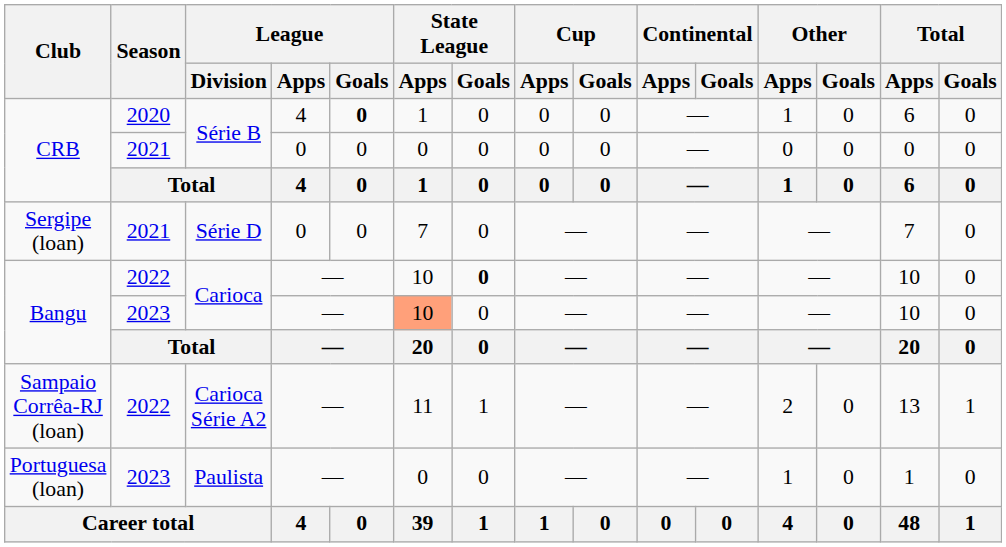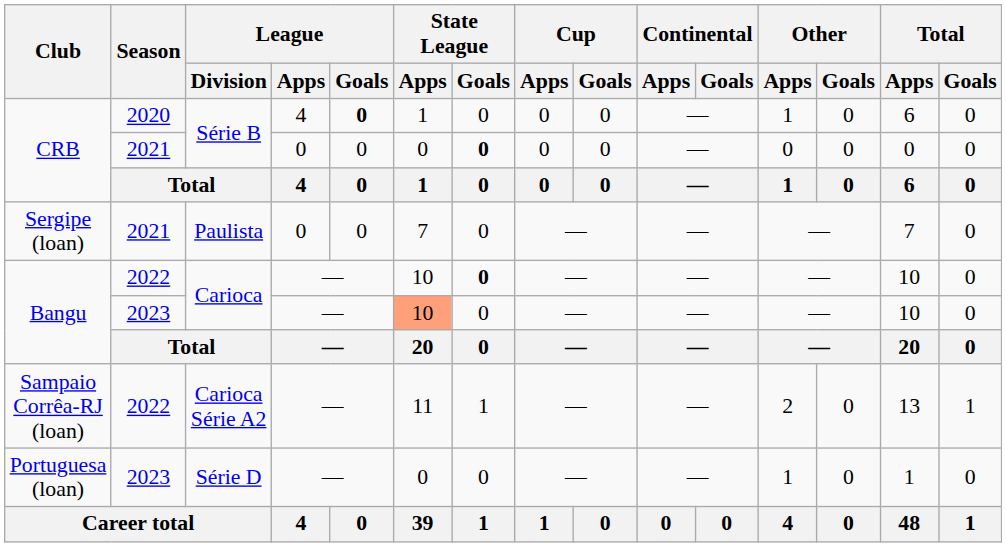 <table class="wikitable" style="text-align: center;">
 <tr>
 <th rowspan="2">Club</th>
 <th rowspan="2">Season</th>
 <th colspan="3">League</th>
 <th colspan="2">State League</th>
 <th colspan="2">Cup</th>
 <th colspan="2">Continental</th>
 <th colspan="2">Other</th>
 <th colspan="2">Total</th>
 </tr>
 <tr>
 <th>Division</th>
 <th>Apps</th>
 <th>Goals</th>
 <th>Apps</th>
 <th>Goals</th>
 <th>Apps</th>
 <th>Goals</th>
 <th>Apps</th>
 <th>Goals</th>
 <th>Apps</th>
 <th>Goals</th>
 <th>Apps</th>
 <th>Goals</th>
 </tr>
 <tr>
 <td rowspan="3" valign="center"><a href='#'>CRB</a></td>
 <td><a href='#'>2020</a></td>
 <td rowspan="2"><a href='#'>Série B</a></td>
 <td>4</td>
 <td><strong>0</strong></td>
 <td>1</td>
 <td>0</td>
 <td>0</td>
 <td>0</td>
 <td colspan="2">—</td>
 <td>1</td>
 <td>0</td>
 <td>6</td>
 <td>0</td>
 </tr>
 <tr>
 <td><a href='#'>2021</a></td>
 <td>0</td>
 <td>0</td>
 <td>0</td>
-<td>0</td>
+<td><strong>0</strong></td>
 <td>0</td>
 <td>0</td>
 <td colspan="2">—</td>
 <td>0</td>
 <td>0</td>
 <td>0</td>
 <td>0</td>
 </tr>
 <tr>
 <th colspan="2">Total</th>
 <th>4</th>
 <th>0</th>
 <th>1</th>
 <th>0</th>
 <th>0</th>
 <th>0</th>
 <th colspan="2">—</th>
 <th>1</th>
 <th>0</th>
 <th>6</th>
 <th>0</th>
 </tr>
 <tr>
 <td valign="center"><a href='#'>Sergipe</a> (loan)</td>
 <td><a href='#'>2021</a></td>
-<td><a href='#'>Série D</a></td>
+<td><a href='#'>Paulista</a></td>
 <td>0</td>
 <td>0</td>
 <td>7</td>
 <td>0</td>
 <td colspan="2">—</td>
 <td colspan="2">—</td>
 <td colspan="2">—</td>
 <td>7</td>
 <td>0</td>
 </tr>
 <tr>
 <td rowspan="3" valign="center"><a href='#'>Bangu</a></td>
 <td><a href='#'>2022</a></td>
 <td rowspan="2"><a href='#'>Carioca</a></td>
 <td colspan="2">—</td>
 <td>10</td>
 <td><strong>0</strong></td>
 <td colspan="2">—</td>
 <td colspan="2">—</td>
 <td colspan="2">—</td>
 <td>10</td>
 <td>0</td>
 </tr>
 <tr>
 <td><a href='#'>2023</a></td>
 <td colspan="2">—</td>
 <td style="background: lightsalmon;">10</td>
 <td>0</td>
 <td colspan="2">—</td>
 <td colspan="2">—</td>
 <td colspan="2">—</td>
 <td>10</td>
 <td>0</td>
 </tr>
 <tr>
 <th colspan="2">Total</th>
 <th colspan="2">—</th>
 <th>20</th>
 <th>0</th>
 <th colspan="2">—</th>
 <th colspan="2">—</th>
 <th colspan="2">—</th>
 <th>20</th>
 <th>0</th>
 </tr>
 <tr>
 <td valign="center"><a href='#'>Sampaio Corrêa-RJ</a> (loan)</td>
 <td><a href='#'>2022</a></td>
 <td><a href='#'>Carioca Série A2</a></td>
 <td colspan="2">—</td>
 <td>11</td>
 <td>1</td>
 <td colspan="2">—</td>
 <td colspan="2">—</td>
 <td>2</td>
 <td>0</td>
 <td>13</td>
 <td>1</td>
 </tr>
 <tr>
 <td valign="center"><a href='#'>Portuguesa</a> (loan)</td>
 <td><a href='#'>2023</a></td>
-<td><a href='#'>Paulista</a></td>
+<td><a href='#'>Série D</a></td>
 <td colspan="2">—</td>
 <td>0</td>
 <td>0</td>
 <td colspan="2">—</td>
 <td colspan="2">—</td>
 <td>1</td>
 <td>0</td>
 <td>1</td>
 <td>0</td>
 </tr>
 <tr>
 <th colspan="3"><strong>Career total</strong></th>
 <th>4</th>
 <th>0</th>
 <th>39</th>
 <th>1</th>
 <th>1</th>
 <th>0</th>
 <th>0</th>
 <th>0</th>
 <th>4</th>
 <th>0</th>
 <th>48</th>
 <th>1</th>
 </tr>
 </table>
